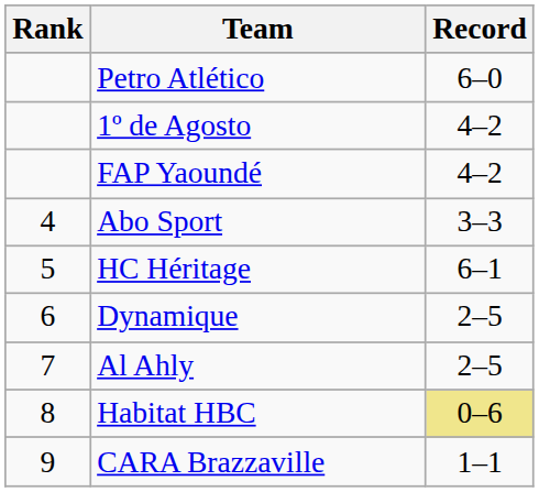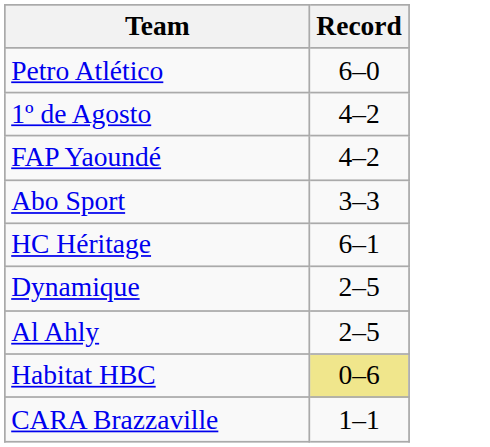 <table class=wikitable style="text-align:center;">
 <tr>
-<th>Rank</th>
 <th width=170>Team</th>
 <th>Record</th>
 </tr>
 <tr>
-<td></td>
 <td align=left> <a href='#'>Petro Atlético</a></td>
 <td>6–0</td>
 </tr>
 <tr>
-<td></td>
 <td align=left> <a href='#'>1º de Agosto</a></td>
 <td>4–2</td>
 </tr>
 <tr>
-<td></td>
 <td align=left> <a href='#'>FAP Yaoundé</a></td>
 <td>4–2</td>
 </tr>
 <tr>
-<td>4</td>
 <td align=left> <a href='#'>Abo Sport</a></td>
 <td>3–3</td>
 </tr>
 <tr>
-<td>5</td>
 <td align=left> <a href='#'>HC Héritage</a></td>
 <td>6–1</td>
 </tr>
 <tr>
-<td>6</td>
 <td align=left> <a href='#'>Dynamique</a></td>
 <td>2–5</td>
 </tr>
 <tr>
-<td>7</td>
 <td align=left> <a href='#'>Al Ahly</a></td>
 <td>2–5</td>
 </tr>
 <tr>
-<td>8</td>
 <td align=left> <a href='#'>Habitat HBC</a></td>
 <td style="background: khaki;">0–6</td>
 </tr>
 <tr>
-<td>9</td>
 <td align=left> <a href='#'>CARA Brazzaville</a></td>
 <td>1–1</td>
 </tr>
 </table>
